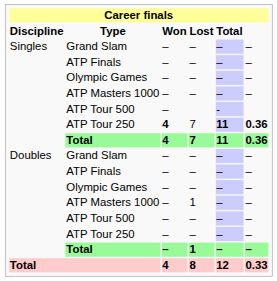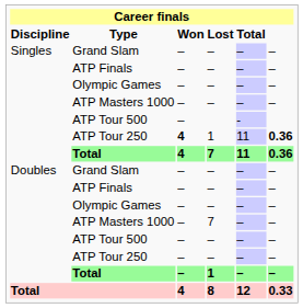 <table class="infobox vcard vevent nowrap">
 <tr style="background:#ff9;">
 <th colspan="6" style="text-align: center;">Career finals</th>
 </tr>
 <tr>
 <th>Discipline</th>
 <th>Type</th>
 <th>Won</th>
 <th>Lost</th>
 <th>Total</th>
 <th></th>
 </tr>
 <tr>
 <td rowspan="7">Singles</td>
 <td>Grand Slam</td>
 <td>–</td>
 <td>–</td>
 <td style="background:#ccf;">–</td>
 <td>–</td>
 </tr>
 <tr>
 <td>ATP Finals</td>
 <td>–</td>
 <td>–</td>
 <td style="background:#ccf;">–</td>
 <td>–</td>
 </tr>
 <tr>
 <td>Olympic Games</td>
 <td>–</td>
 <td>–</td>
 <td style="background:#ccf;">–</td>
 <td>–</td>
 </tr>
 <tr>
 <td>ATP Masters 1000</td>
 <td>–</td>
 <td>–</td>
 <td style="background:#ccf;">–</td>
 <td>–</td>
 </tr>
 <tr>
 <td>ATP Tour 500</td>
 <td>–</td>
 <td></td>
 <td style="background:#ccf;">-</td>
 <td></td>
 </tr>
 <tr>
 <td>ATP Tour 250</td>
 <td><strong>4</strong></td>
-<td>7</td>
-<td style="background:#ccf;"><strong>11</strong></td>
+<td>1</td>
+<td style="background:#ccf;">11</td>
 <td><strong>0.36</strong></td>
 </tr>
 <tr style="background:#98fb98;">
 <td><strong>Total</strong></td>
 <td><strong>4</strong></td>
 <td><strong>7</strong></td>
 <td><strong>11</strong></td>
 <td><strong>0.36</strong></td>
 </tr>
 <tr>
 <td rowspan="7">Doubles</td>
 <td>Grand Slam</td>
 <td>–</td>
 <td>–</td>
 <td style="background:#ccf;">–</td>
 <td>–</td>
 </tr>
 <tr>
 <td>ATP Finals</td>
 <td>–</td>
 <td>–</td>
 <td style="background:#ccf;">–</td>
 <td>–</td>
 </tr>
 <tr>
 <td>Olympic Games</td>
 <td>–</td>
 <td>–</td>
 <td style="background:#ccf;">–</td>
 <td>–</td>
 </tr>
 <tr>
 <td>ATP Masters 1000</td>
 <td>–</td>
-<td>1</td>
+<td>7</td>
 <td style="background:#ccf;">–</td>
 <td>–</td>
 </tr>
 <tr>
 <td>ATP Tour 500</td>
 <td>–</td>
 <td>–</td>
 <td style="background:#ccf;">–</td>
 <td>–</td>
 </tr>
 <tr>
 <td>ATP Tour 250</td>
 <td>–</td>
 <td>–</td>
 <td style="background:#ccf;">–</td>
 <td>–</td>
 </tr>
 <tr style="background:#98fb98;">
 <td><strong>Total</strong></td>
 <td><strong>–</strong></td>
 <td><strong>1</strong></td>
 <td><strong>–</strong></td>
 <td><strong>–</strong></td>
 </tr>
 <tr style="background:#fcc;">
 <td colspan="2"><strong>Total</strong></td>
 <td><strong>4</strong></td>
 <td><strong>8</strong></td>
 <td><strong>12</strong></td>
 <td><strong>0.33</strong></td>
 </tr>
 </table>
